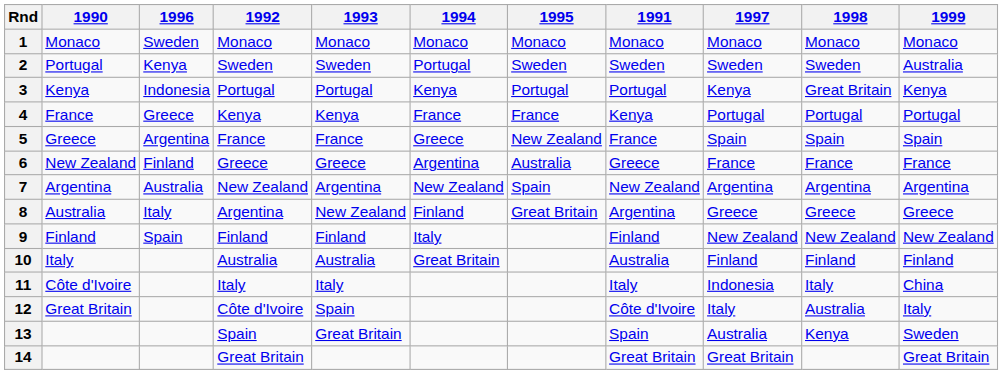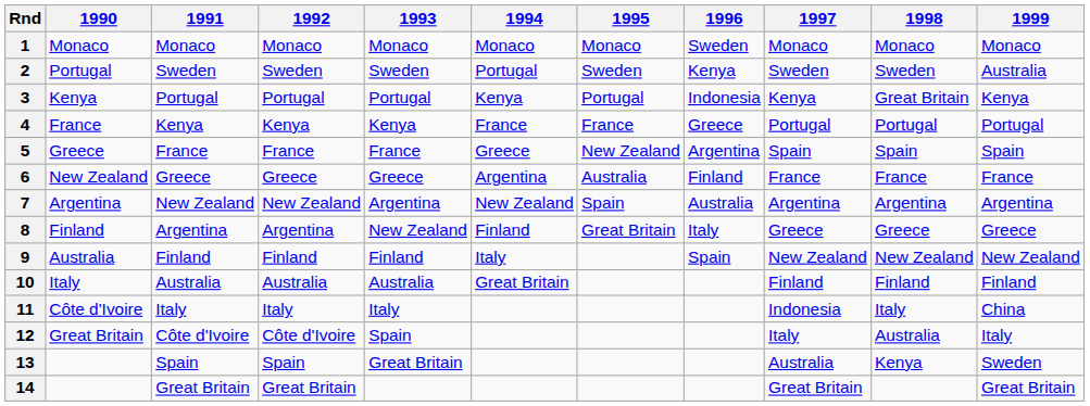 <table class="wikitable" style="font-size: 90%; width: auto">
 <tr>
 <th>Rnd</th>
 <th><a href='#'>1990</a></th>
-<th><a href='#'>1996</a></th>
+<th><a href='#'>1991</a></th>
 <th><a href='#'>1992</a></th>
 <th><a href='#'>1993</a></th>
 <th><a href='#'>1994</a></th>
 <th><a href='#'>1995</a></th>
-<th><a href='#'>1991</a></th>
+<th><a href='#'>1996</a></th>
 <th><a href='#'>1997</a></th>
 <th><a href='#'>1998</a></th>
 <th><a href='#'>1999</a></th>
 </tr>
 <tr>
 <th>1</th>
 <td> <a href='#'>Monaco</a></td>
-<td> <a href='#'>Sweden</a></td>
 <td> <a href='#'>Monaco</a></td>
 <td> <a href='#'>Monaco</a></td>
 <td> <a href='#'>Monaco</a></td>
 <td> <a href='#'>Monaco</a></td>
 <td> <a href='#'>Monaco</a></td>
+<td> <a href='#'>Sweden</a></td>
 <td> <a href='#'>Monaco</a></td>
 <td> <a href='#'>Monaco</a></td>
 <td> <a href='#'>Monaco</a></td>
 </tr>
 <tr>
 <th>2</th>
 <td> <a href='#'>Portugal</a></td>
-<td> <a href='#'>Kenya</a></td>
+<td> <a href='#'>Sweden</a></td>
 <td> <a href='#'>Sweden</a></td>
 <td> <a href='#'>Sweden</a></td>
 <td> <a href='#'>Portugal</a></td>
 <td> <a href='#'>Sweden</a></td>
-<td> <a href='#'>Sweden</a></td>
+<td> <a href='#'>Kenya</a></td>
 <td> <a href='#'>Sweden</a></td>
 <td> <a href='#'>Sweden</a></td>
 <td> <a href='#'>Australia</a></td>
 </tr>
 <tr>
 <th>3</th>
 <td> <a href='#'>Kenya</a></td>
-<td> <a href='#'>Indonesia</a></td>
+<td> <a href='#'>Portugal</a></td>
 <td> <a href='#'>Portugal</a></td>
 <td> <a href='#'>Portugal</a></td>
 <td> <a href='#'>Kenya</a></td>
 <td> <a href='#'>Portugal</a></td>
-<td> <a href='#'>Portugal</a></td>
+<td> <a href='#'>Indonesia</a></td>
 <td> <a href='#'>Kenya</a></td>
 <td> <a href='#'>Great Britain</a></td>
 <td> <a href='#'>Kenya</a></td>
 </tr>
 <tr>
 <th>4</th>
 <td> <a href='#'>France</a></td>
-<td> <a href='#'>Greece</a></td>
+<td> <a href='#'>Kenya</a></td>
 <td> <a href='#'>Kenya</a></td>
 <td> <a href='#'>Kenya</a></td>
 <td> <a href='#'>France</a></td>
 <td> <a href='#'>France</a></td>
-<td> <a href='#'>Kenya</a></td>
+<td> <a href='#'>Greece</a></td>
 <td> <a href='#'>Portugal</a></td>
 <td> <a href='#'>Portugal</a></td>
 <td> <a href='#'>Portugal</a></td>
 </tr>
 <tr>
 <th>5</th>
 <td> <a href='#'>Greece</a></td>
-<td> <a href='#'>Argentina</a></td>
+<td> <a href='#'>France</a></td>
 <td> <a href='#'>France</a></td>
 <td> <a href='#'>France</a></td>
 <td> <a href='#'>Greece</a></td>
 <td> <a href='#'>New Zealand</a></td>
-<td> <a href='#'>France</a></td>
+<td> <a href='#'>Argentina</a></td>
 <td> <a href='#'>Spain</a></td>
 <td> <a href='#'>Spain</a></td>
 <td> <a href='#'>Spain</a></td>
 </tr>
 <tr>
 <th>6</th>
 <td> <a href='#'>New Zealand</a></td>
-<td> <a href='#'>Finland</a></td>
+<td> <a href='#'>Greece</a></td>
 <td> <a href='#'>Greece</a></td>
 <td> <a href='#'>Greece</a></td>
 <td> <a href='#'>Argentina</a></td>
 <td> <a href='#'>Australia</a></td>
-<td> <a href='#'>Greece</a></td>
+<td> <a href='#'>Finland</a></td>
 <td> <a href='#'>France</a></td>
 <td> <a href='#'>France</a></td>
 <td> <a href='#'>France</a></td>
 </tr>
 <tr>
 <th>7</th>
 <td> <a href='#'>Argentina</a></td>
-<td> <a href='#'>Australia</a></td>
+<td> <a href='#'>New Zealand</a></td>
 <td> <a href='#'>New Zealand</a></td>
 <td> <a href='#'>Argentina</a></td>
 <td> <a href='#'>New Zealand</a></td>
 <td> <a href='#'>Spain</a></td>
-<td> <a href='#'>New Zealand</a></td>
+<td> <a href='#'>Australia</a></td>
 <td> <a href='#'>Argentina</a></td>
 <td> <a href='#'>Argentina</a></td>
 <td> <a href='#'>Argentina</a></td>
 </tr>
 <tr>
 <th>8</th>
-<td> <a href='#'>Australia</a></td>
-<td> <a href='#'>Italy</a></td>
+<td> <a href='#'>Finland</a></td>
+<td> <a href='#'>Argentina</a></td>
 <td> <a href='#'>Argentina</a></td>
 <td> <a href='#'>New Zealand</a></td>
 <td> <a href='#'>Finland</a></td>
 <td> <a href='#'>Great Britain</a></td>
-<td> <a href='#'>Argentina</a></td>
+<td> <a href='#'>Italy</a></td>
 <td> <a href='#'>Greece</a></td>
 <td> <a href='#'>Greece</a></td>
 <td> <a href='#'>Greece</a></td>
 </tr>
 <tr>
 <th>9</th>
+<td> <a href='#'>Australia</a></td>
 <td> <a href='#'>Finland</a></td>
-<td> <a href='#'>Spain</a></td>
 <td> <a href='#'>Finland</a></td>
 <td> <a href='#'>Finland</a></td>
 <td> <a href='#'>Italy</a></td>
 <td></td>
-<td> <a href='#'>Finland</a></td>
+<td> <a href='#'>Spain</a></td>
 <td> <a href='#'>New Zealand</a></td>
 <td> <a href='#'>New Zealand</a></td>
 <td> <a href='#'>New Zealand</a></td>
 </tr>
 <tr>
 <th>10</th>
 <td> <a href='#'>Italy</a></td>
-<td></td>
+<td> <a href='#'>Australia</a></td>
 <td> <a href='#'>Australia</a></td>
 <td> <a href='#'>Australia</a></td>
 <td> <a href='#'>Great Britain</a></td>
 <td></td>
-<td> <a href='#'>Australia</a></td>
+<td></td>
 <td> <a href='#'>Finland</a></td>
 <td> <a href='#'>Finland</a></td>
 <td> <a href='#'>Finland</a></td>
 </tr>
 <tr>
 <th>11</th>
 <td> <a href='#'>Côte d'Ivoire</a></td>
-<td></td>
+<td> <a href='#'>Italy</a></td>
 <td> <a href='#'>Italy</a></td>
 <td> <a href='#'>Italy</a></td>
 <td></td>
 <td></td>
-<td> <a href='#'>Italy</a></td>
+<td></td>
 <td> <a href='#'>Indonesia</a></td>
 <td> <a href='#'>Italy</a></td>
 <td> <a href='#'>China</a></td>
 </tr>
 <tr>
 <th>12</th>
 <td> <a href='#'>Great Britain</a></td>
-<td></td>
+<td> <a href='#'>Côte d'Ivoire</a></td>
 <td> <a href='#'>Côte d'Ivoire</a></td>
 <td> <a href='#'>Spain</a></td>
 <td></td>
 <td></td>
-<td> <a href='#'>Côte d'Ivoire</a></td>
+<td></td>
 <td> <a href='#'>Italy</a></td>
 <td> <a href='#'>Australia</a></td>
 <td> <a href='#'>Italy</a></td>
 </tr>
 <tr>
 <th>13</th>
 <td></td>
-<td></td>
+<td> <a href='#'>Spain</a></td>
 <td> <a href='#'>Spain</a></td>
 <td> <a href='#'>Great Britain</a></td>
 <td></td>
 <td></td>
-<td> <a href='#'>Spain</a></td>
+<td></td>
 <td> <a href='#'>Australia</a></td>
 <td> <a href='#'>Kenya</a></td>
 <td> <a href='#'>Sweden</a></td>
 </tr>
 <tr>
 <th>14</th>
 <td></td>
-<td></td>
+<td> <a href='#'>Great Britain</a></td>
 <td> <a href='#'>Great Britain</a></td>
 <td></td>
 <td></td>
 <td></td>
-<td> <a href='#'>Great Britain</a></td>
+<td></td>
 <td> <a href='#'>Great Britain</a></td>
 <td></td>
 <td> <a href='#'>Great Britain</a></td>
 </tr>
 </table>
